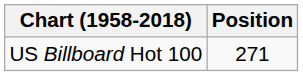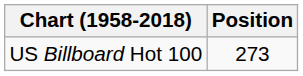 <table class="wikitable plainrowheaders">
 <tr>
 <th>Chart (1958-2018)</th>
 <th>Position</th>
 </tr>
 <tr>
 <td>US <em>Billboard</em> Hot 100</td>
-<td style="text-align:center;">271</td>
+<td style="text-align:center;">273</td>
 </tr>
 </table>
